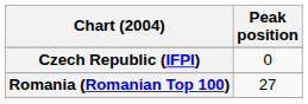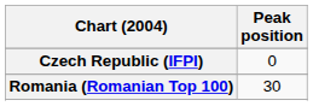 <table class="wikitable sortable plainrowheaders" style="text-align:center">
 <tr>
 <th>Chart (2004)</th>
 <th>Peak<br>position</th>
 </tr>
 <tr>
 </tr>
 <tr>
 </tr>
 <tr>
 </tr>
 <tr>
 </tr>
 <tr>
 <th scope="row">Czech Republic (<a href='#'>IFPI</a>)</th>
 <td>0</td>
 </tr>
 <tr>
 </tr>
 <tr>
 </tr>
 <tr>
 </tr>
 <tr>
 </tr>
 <tr>
 </tr>
 <tr>
 </tr>
 <tr>
 </tr>
 <tr>
 <th scope="row">Romania (<a href='#'>Romanian Top 100</a>)</th>
-<td>27</td>
+<td>30</td>
 </tr>
 <tr>
 </tr>
 <tr>
 </tr>
 <tr>
 </tr>
 <tr>
 </tr>
 <tr>
 </tr>
 </table>
